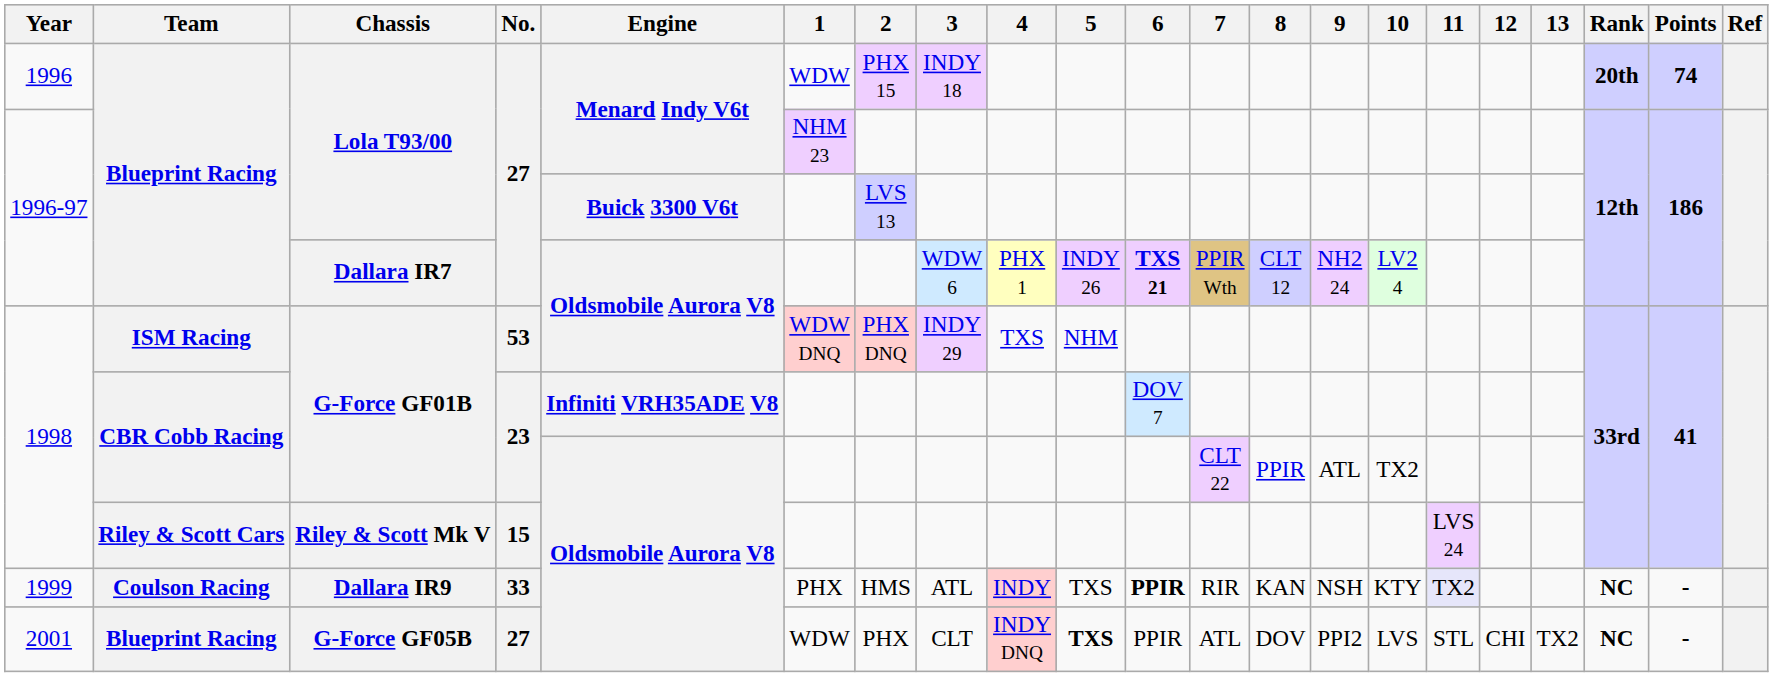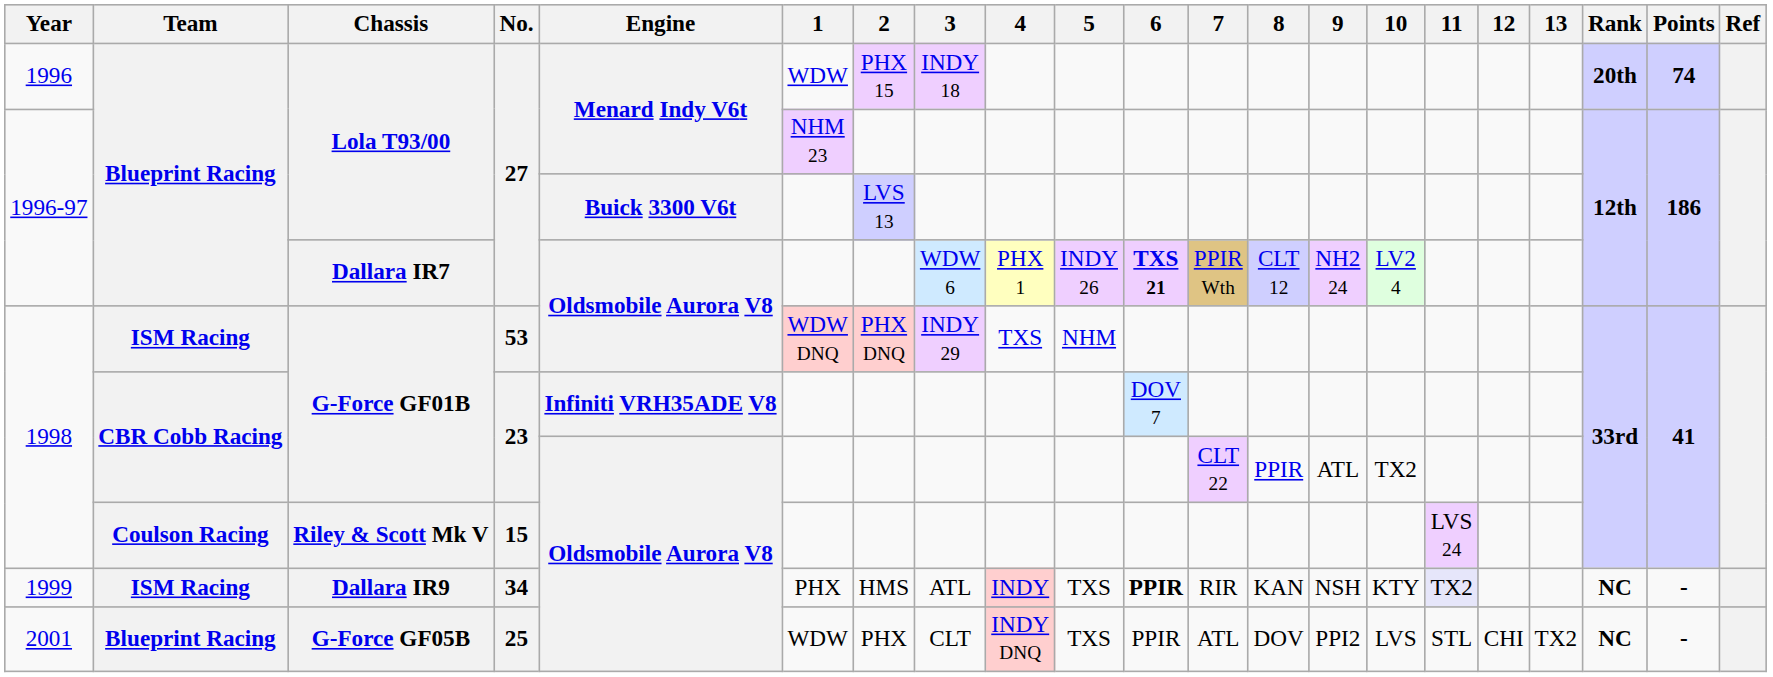 <table class="wikitable" style="text-align:center; font-size:90%">
 <tr>
 <th>Year</th>
 <th>Team</th>
 <th>Chassis</th>
 <th>No.</th>
 <th>Engine</th>
 <th>1</th>
 <th>2</th>
 <th>3</th>
 <th>4</th>
 <th>5</th>
 <th>6</th>
 <th>7</th>
 <th>8</th>
 <th>9</th>
 <th>10</th>
 <th>11</th>
 <th>12</th>
 <th>13</th>
 <th>Rank</th>
 <th>Points</th>
 <th>Ref</th>
 </tr>
 <tr>
 <td><a href='#'>1996</a></td>
 <th rowspan=4><a href='#'>Blueprint Racing</a></th>
 <th rowspan=3><a href='#'>Lola T93/00</a></th>
 <th rowspan=4>27</th>
 <th rowspan=2><a href='#'>Menard</a> <a href='#'>Indy V6</a><a href='#'>t</a></th>
 <td><a href='#'>WDW</a><br><small></small></td>
 <td style="background:#EFCFFF;"><a href='#'>PHX</a><br><small>15</small></td>
 <td style="background:#EFCFFF;"><a href='#'>INDY</a><br><small>18</small></td>
 <td></td>
 <td></td>
 <td></td>
 <td></td>
 <td></td>
 <td></td>
 <td></td>
 <td></td>
 <td></td>
 <td></td>
 <td style="background:#CFCFFF;"><strong>20th</strong></td>
 <td style="background:#CFCFFF;"><strong>74</strong></td>
 <th></th>
 </tr>
 <tr>
 <td rowspan=3><a href='#'>1996-97</a></td>
 <td style="background:#EFCFFF;"><a href='#'>NHM</a><br><small>23</small></td>
 <td></td>
 <td></td>
 <td></td>
 <td></td>
 <td></td>
 <td></td>
 <td></td>
 <td></td>
 <td></td>
 <td></td>
 <td></td>
 <td></td>
 <td rowspan=3 style="background:#CFCFFF;"><strong>12th</strong></td>
 <td rowspan=3 style="background:#CFCFFF;"><strong>186</strong></td>
 <th rowspan=3></th>
 </tr>
 <tr>
 <th><a href='#'>Buick</a> <a href='#'>3300 V6</a><a href='#'>t</a></th>
 <td></td>
 <td style="background:#CFCFFF;"><a href='#'>LVS</a><br><small>13</small></td>
 <td></td>
 <td></td>
 <td></td>
 <td></td>
 <td></td>
 <td></td>
 <td></td>
 <td></td>
 <td></td>
 <td></td>
 <td></td>
 </tr>
 <tr>
 <th><a href='#'>Dallara</a> IR7</th>
 <th rowspan=2><a href='#'>Oldsmobile</a> <a href='#'>Aurora</a> <a href='#'>V8</a></th>
 <td></td>
 <td></td>
 <td style="background:#CFEAFF;"><a href='#'>WDW</a><br><small>6</small></td>
 <td style="background:#FFFFBF;"><a href='#'>PHX</a><br><small>1</small></td>
 <td style="background:#EFCFFF;"><a href='#'>INDY</a><br><small>26</small></td>
 <td style="background:#EFCFFF;"><strong><a href='#'>TXS</a><br><small>21</small></strong></td>
 <td style="background:#DFC484;"><a href='#'>PPIR</a><br><small>Wth</small></td>
 <td style="background:#CFCFFF;"><a href='#'>CLT</a><br><small>12</small></td>
 <td style="background:#EFCFFF;"><a href='#'>NH2</a><br><small>24</small></td>
 <td style="background:#DFFFDF;"><a href='#'>LV2</a><br><small>4</small></td>
 <td></td>
 <td></td>
 <td></td>
 </tr>
 <tr>
 <td rowspan=4><a href='#'>1998</a></td>
 <th><a href='#'>ISM Racing</a></th>
 <th rowspan=3><a href='#'>G-Force</a> GF01B</th>
 <th>53</th>
 <td style="background:#FFCFCF;"><a href='#'>WDW</a><br><small>DNQ</small></td>
 <td style="background:#FFCFCF;"><a href='#'>PHX</a><br><small>DNQ</small></td>
 <td style="background:#EFCFFF;"><a href='#'>INDY</a><br><small>29</small></td>
 <td><a href='#'>TXS</a></td>
 <td><a href='#'>NHM</a></td>
 <td></td>
 <td></td>
 <td></td>
 <td></td>
 <td></td>
 <td></td>
 <td></td>
 <td></td>
 <td rowspan=4 style="background:#CFCFFF;"><strong>33rd</strong></td>
 <td rowspan=4 style="background:#CFCFFF;"><strong>41</strong></td>
 <th rowspan=4></th>
 </tr>
 <tr>
 <th rowspan=2><a href='#'>CBR Cobb Racing</a></th>
 <th rowspan=2>23</th>
 <th><a href='#'>Infiniti</a> <a href='#'>VRH35ADE</a> <a href='#'>V8</a></th>
 <td></td>
 <td></td>
 <td></td>
 <td></td>
 <td></td>
 <td style="background:#CFEAFF;"><a href='#'>DOV</a><br><small>7</small></td>
 <td></td>
 <td></td>
 <td></td>
 <td></td>
 <td></td>
 <td></td>
 <td></td>
 </tr>
 <tr>
 <th rowspan=4><a href='#'>Oldsmobile</a> <a href='#'>Aurora</a> <a href='#'>V8</a></th>
 <td></td>
 <td></td>
 <td></td>
 <td></td>
 <td></td>
 <td></td>
 <td style="background:#EFCFFF;"><a href='#'>CLT</a><br><small>22</small></td>
 <td><a href='#'>PPIR</a></td>
 <td>ATL</td>
 <td>TX2</td>
 <td></td>
 <td></td>
 <td></td>
 </tr>
 <tr>
-<th><a href='#'>Riley & Scott Cars</a></th>
+<th><a href='#'>Coulson Racing</a></th>
 <th><a href='#'>Riley & Scott</a> Mk V</th>
 <th>15</th>
 <td></td>
 <td></td>
 <td></td>
 <td></td>
 <td></td>
 <td></td>
 <td></td>
 <td></td>
 <td></td>
 <td></td>
 <td style="background:#EFCFFF;">LVS<br><small>24</small></td>
 <td></td>
 <td></td>
 </tr>
 <tr>
 <td><a href='#'>1999</a></td>
-<th><a href='#'>Coulson Racing</a></th>
+<th><a href='#'>ISM Racing</a></th>
 <th><a href='#'>Dallara</a> IR9</th>
-<th>33</th>
+<th>34</th>
 <td>PHX</td>
 <td>HMS</td>
 <td>ATL</td>
 <td style="background:#FFCFCF;"><a href='#'>INDY</a><br></td>
 <td>TXS<br><small></small></td>
 <td><strong>PPIR<br><small></small></strong></td>
 <td>RIR</td>
 <td>KAN</td>
 <td>NSH</td>
 <td>KTY</td>
 <td style="background: lavender;">TX2<br><small></small></td>
 <td></td>
 <td></td>
 <td><strong>NC</strong></td>
 <td><strong>-</strong></td>
 <th></th>
 </tr>
 <tr>
 <td><a href='#'>2001</a></td>
 <th><a href='#'>Blueprint Racing</a></th>
 <th><a href='#'>G-Force</a> GF05B</th>
-<th>27</th>
+<th>25</th>
 <td>WDW</td>
 <td>PHX</td>
 <td>CLT</td>
 <td style="background:#FFCFCF;"><a href='#'>INDY</a><br><small>DNQ</small></td>
-<td><strong>TXS</strong></td>
+<td>TXS</td>
 <td>PPIR</td>
 <td>ATL<br><small></small></td>
 <td>DOV<br><small></small></td>
 <td>PPI2<br><small></small></td>
 <td>LVS<br><small></small></td>
 <td>STL</td>
 <td>CHI</td>
 <td>TX2</td>
 <td><strong>NC</strong></td>
 <td><strong>-</strong></td>
 <th></th>
 </tr>
 </table>
